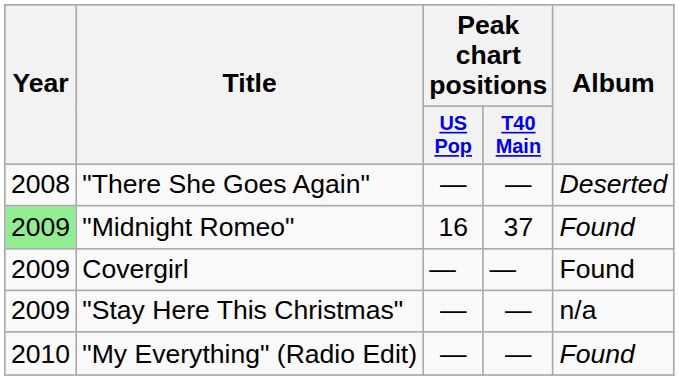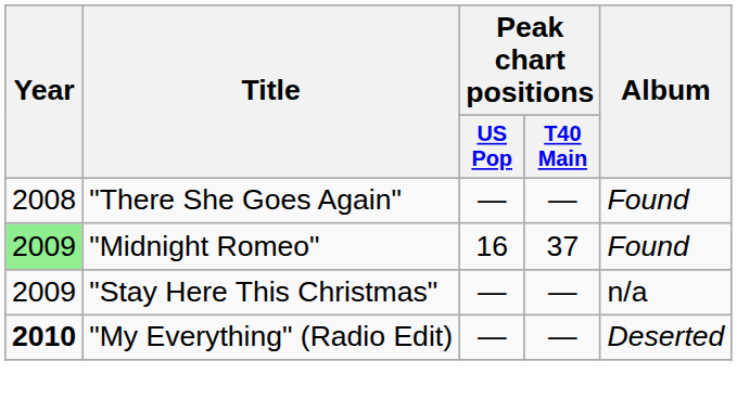 <table class="wikitable">
 <tr>
 <th rowspan="2">Year</th>
 <th rowspan="2">Title</th>
 <th colspan="2">Peak chart positions</th>
 <th rowspan="2">Album</th>
 </tr>
 <tr style="vertical-align:top;line-height:1.2">
 <th style="width:1em;font-size:75%"><a href='#'>US<br>Pop</a><br></th>
 <th style="width:1em;font-size:75%"><a href='#'>T40 Main</a><br></th>
 </tr>
 <tr>
 <td>2008</td>
 <td>"There She Goes Again"</td>
 <td align="center">—</td>
 <td align="center">—</td>
-<td><em>Deserted</em></td>
+<td><em>Found</em></td>
 </tr>
 <tr>
 <td style="background: lightgreen;">2009</td>
 <td>"Midnight Romeo"</td>
 <td align="center">16</td>
 <td align="center">37</td>
 <td><em>Found</em></td>
 </tr>
 <tr>
 <td>2009</td>
-<td>Covergirl</td>
-<td>—</td>
-<td>—</td>
-<td>Found</td>
-</tr>
-<tr>
-<td>2009</td>
 <td>"Stay Here This Christmas"</td>
 <td align="center">—</td>
 <td align="center">—</td>
 <td>n/a</td>
 </tr>
 <tr>
-<td>2010</td>
+<td><strong>2010</strong></td>
 <td>"My Everything" (Radio Edit)</td>
 <td align="center">—</td>
 <td align="center">—</td>
-<td><em>Found</em></td>
+<td><em>Deserted</em></td>
 </tr>
 </table>
